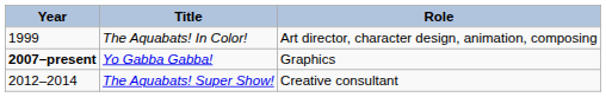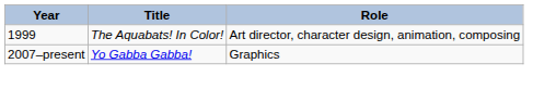 <table class="wikitable" style="font-size:90%;">
 <tr>
 <th style="background:#B0C4DE;">Year</th>
 <th style="background:#B0C4DE;">Title</th>
 <th style="background:#B0C4DE;">Role</th>
 </tr>
 <tr>
 <td>1999</td>
 <td><em>The Aquabats! In Color!</em></td>
 <td>Art director, character design, animation, composing</td>
 </tr>
 <tr>
-<td><strong>2007–present</strong></td>
+<td>2007–present</td>
 <td><em><a href='#'>Yo Gabba Gabba!</a></em></td>
 <td>Graphics</td>
 </tr>
-<tr>
-<td>2012–2014</td>
-<td><em><a href='#'>The Aquabats! Super Show!</a></em></td>
-<td>Creative consultant</td>
-</tr>
 </table>
